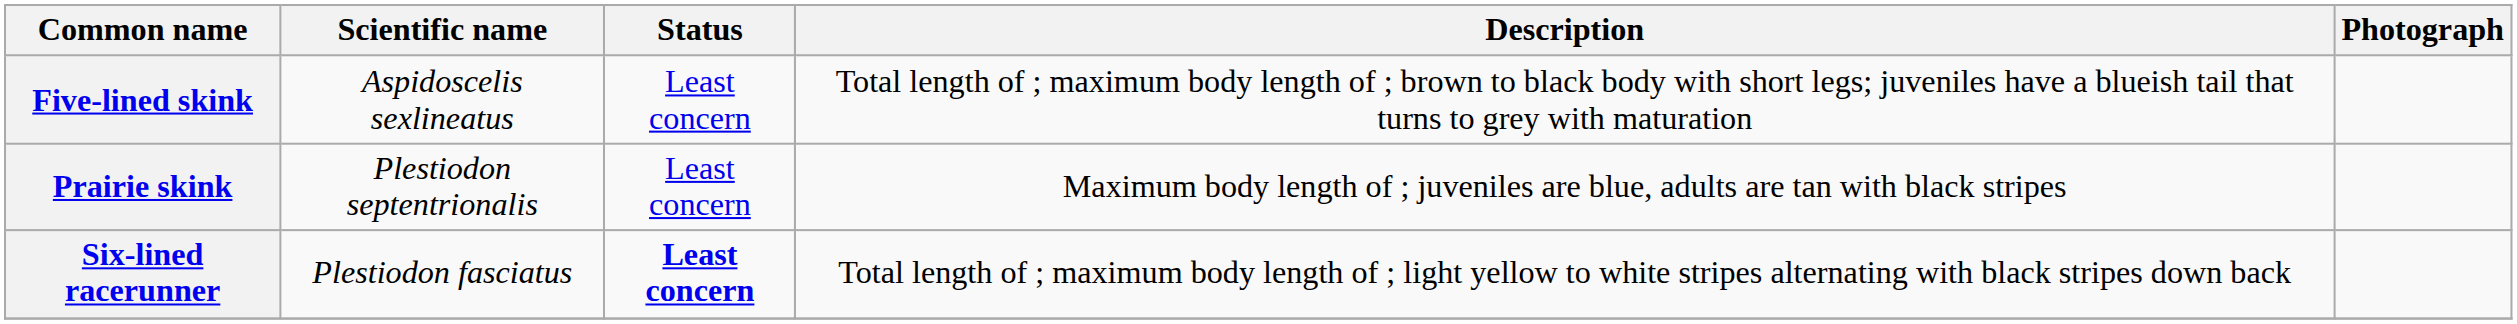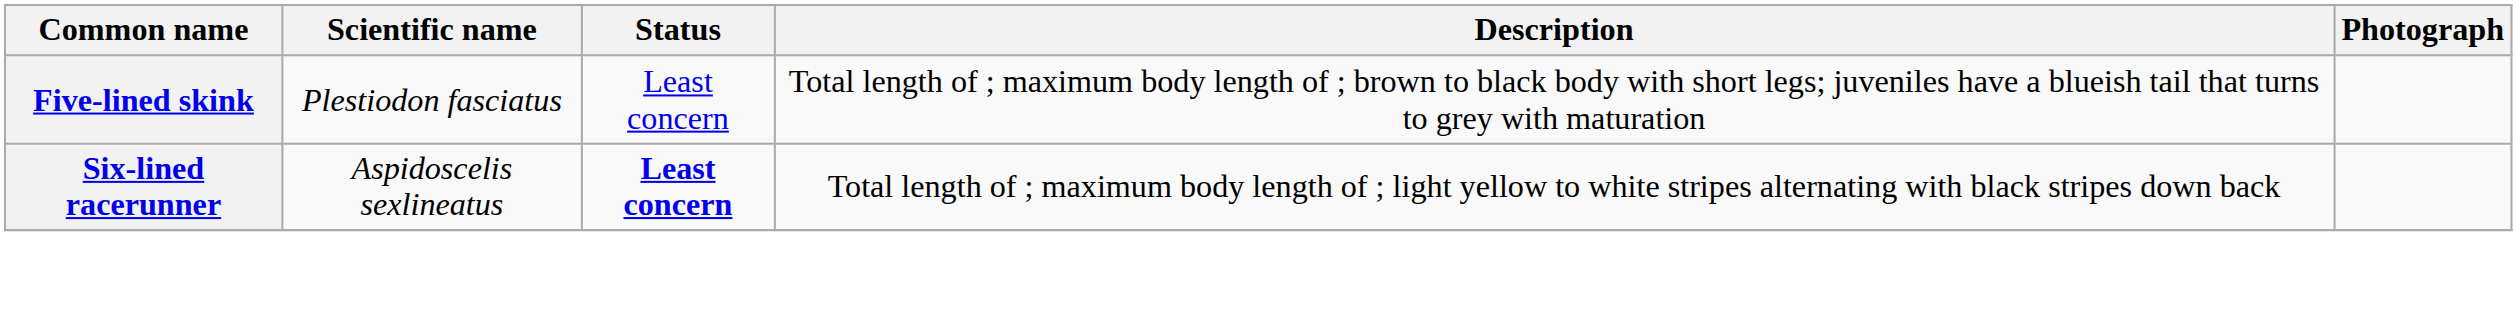 <table class="wikitable sortable plainrowheaders" style="text-align:center">
 <tr>
 <th scope="col">Common name</th>
 <th scope="col">Scientific name</th>
 <th scope="col">Status</th>
 <th scope="col" class="unsortable">Description</th>
 <th scope="col" class="unsortable">Photograph</th>
 </tr>
 <tr>
 <th scope="row"><a href='#'>Five-lined skink</a></th>
-<td><em>Aspidoscelis sexlineatus</em></td>
+<td><em>Plestiodon fasciatus</em></td>
 <td><a href='#'>Least concern</a></td>
 <td>Total length of ; maximum body length of ; brown to black body with short legs; juveniles have a blueish tail that turns to grey with maturation</td>
 <td></td>
 </tr>
 <tr>
-<th scope="row"><a href='#'>Prairie skink</a></th>
-<td><em>Plestiodon septentrionalis</em></td>
-<td><a href='#'>Least concern</a></td>
-<td>Maximum body length of ; juveniles are blue, adults are tan with black stripes</td>
-<td></td>
-</tr>
-<tr>
 <th scope="row"><a href='#'>Six-lined racerunner</a></th>
-<td><em>Plestiodon fasciatus</em></td>
+<td><em>Aspidoscelis sexlineatus</em></td>
 <td><strong><a href='#'>Least concern</a></strong></td>
 <td>Total length of ; maximum body length of ; light yellow to white stripes alternating with black stripes down back</td>
 <td></td>
 </tr>
 <tr>
 </tr>
 </table>
